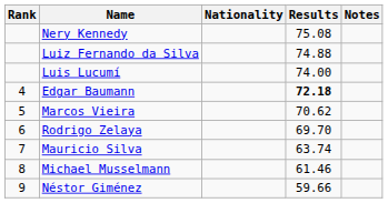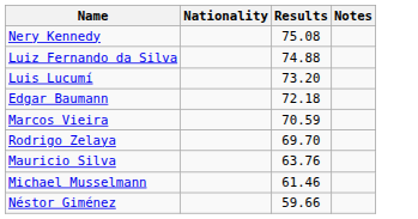 <table class="wikitable sortable" style="text-align:center">
 <tr>
-<th>Rank</th>
 <th>Name</th>
 <th>Nationality</th>
 <th>Results</th>
 <th>Notes</th>
 </tr>
 <tr>
-<td></td>
 <td align=left><a href='#'>Nery Kennedy</a></td>
 <td align=left></td>
 <td>75.08</td>
 <td></td>
 </tr>
 <tr>
-<td></td>
 <td align=left><a href='#'>Luiz Fernando da Silva</a></td>
 <td align=left></td>
 <td>74.88</td>
 <td></td>
 </tr>
 <tr>
-<td></td>
 <td align=left><a href='#'>Luis Lucumí</a></td>
 <td align=left></td>
-<td>74.00</td>
+<td>73.20</td>
 <td></td>
 </tr>
 <tr>
-<td>4</td>
 <td align=left><a href='#'>Edgar Baumann</a></td>
 <td align=left></td>
-<td><strong>72.18</strong></td>
+<td>72.18</td>
 <td></td>
 </tr>
 <tr>
-<td>5</td>
 <td align=left><a href='#'>Marcos Vieira</a></td>
 <td align=left></td>
-<td>70.62</td>
+<td>70.59</td>
 <td></td>
 </tr>
 <tr>
-<td>6</td>
 <td align=left><a href='#'>Rodrigo Zelaya</a></td>
 <td align=left></td>
 <td>69.70</td>
 <td></td>
 </tr>
 <tr>
-<td>7</td>
 <td align=left><a href='#'>Mauricio Silva</a></td>
 <td align=left></td>
-<td>63.74</td>
+<td>63.76</td>
 <td></td>
 </tr>
 <tr>
-<td>8</td>
 <td align=left><a href='#'>Michael Musselmann</a></td>
 <td align=left></td>
 <td>61.46</td>
 <td></td>
 </tr>
 <tr>
-<td>9</td>
 <td align=left><a href='#'>Néstor Giménez</a></td>
 <td align=left></td>
 <td>59.66</td>
 <td></td>
 </tr>
 </table>
